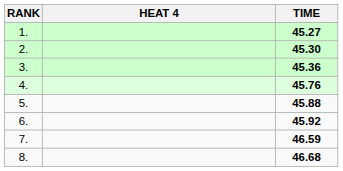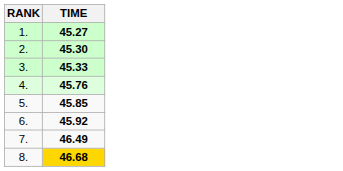 <table class="wikitable" style="border-collapse: collapse; font-size: 90%;">
 <tr>
 <th>RANK</th>
-<th style="width: 20em">HEAT 4</th>
 <th style="width: 5em">TIME</th>
 </tr>
 <tr style="background:#ccffcc;">
 <td align="center">1.</td>
-<td></td>
 <td align="center"><strong>45.27</strong></td>
 </tr>
 <tr style="background:#ccffcc;">
 <td align="center">2.</td>
-<td></td>
 <td align="center"><strong>45.30</strong></td>
 </tr>
 <tr style="background:#ccffcc;">
 <td align="center">3.</td>
-<td></td>
-<td align="center"><strong>45.36</strong></td>
+<td align="center"><strong>45.33</strong></td>
 </tr>
 <tr style="background:#ddffdd;">
 <td align="center">4.</td>
-<td></td>
 <td align="center"><strong>45.76</strong></td>
 </tr>
 <tr>
 <td align="center">5.</td>
-<td></td>
-<td align="center"><strong>45.88</strong></td>
+<td align="center"><strong>45.85</strong></td>
 </tr>
 <tr>
 <td align="center">6.</td>
-<td></td>
 <td align="center"><strong>45.92</strong></td>
 </tr>
 <tr>
 <td align="center">7.</td>
-<td></td>
-<td align="center"><strong>46.59</strong></td>
+<td align="center"><strong>46.49</strong></td>
 </tr>
 <tr>
 <td align="center">8.</td>
-<td></td>
-<td align="center"><strong>46.68</strong></td>
+<td align="center" style="background: gold;"><strong>46.68</strong></td>
 </tr>
 </table>
